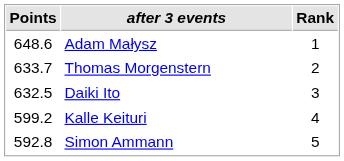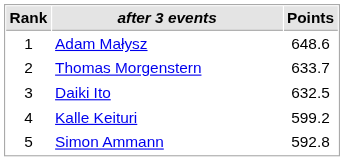 <table cellspacing="1" cellpadding="3" style="border:1px solid #aaa; font-size:86%;">
 <tr style="background:#e4e4e4;">
+<th style="border-bottom:1px solid #aaa; width:10px;">Rank</th>
+<th style="border-bottom:1px solid #aaa; width:200px;"><em>after 3 events</em></th>
 <th style="border-bottom:1px solid #aaa; width:20px;">Points</th>
-<th style="border-bottom:1px solid #aaa; width:200px;"><em>after 3 events</em></th>
-<th style="border-bottom:1px solid #aaa; width:10px;">Rank</th>
 </tr>
 <tr>
+<td align=center>1</td>
+<td> <a href='#'>Adam Małysz</a></td>
 <td align=center>648.6</td>
-<td> <a href='#'>Adam Małysz</a></td>
-<td align=center>1</td>
 </tr>
 <tr>
+<td align=center>2</td>
+<td> <a href='#'>Thomas Morgenstern</a></td>
 <td align=center>633.7</td>
-<td> <a href='#'>Thomas Morgenstern</a></td>
-<td align=center>2</td>
 </tr>
 <tr>
+<td align=center>3</td>
+<td> <a href='#'>Daiki Ito</a></td>
 <td align=center>632.5</td>
-<td> <a href='#'>Daiki Ito</a></td>
-<td align=center>3</td>
 </tr>
 <tr>
+<td align=center>4</td>
+<td> <a href='#'>Kalle Keituri</a></td>
 <td align=center>599.2</td>
-<td> <a href='#'>Kalle Keituri</a></td>
-<td align=center>4</td>
 </tr>
 <tr>
+<td align=center>5</td>
+<td> <a href='#'>Simon Ammann</a></td>
 <td align=center>592.8</td>
-<td> <a href='#'>Simon Ammann</a></td>
-<td align=center>5</td>
 </tr>
 </table>
